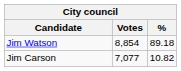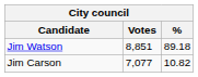 <table class="wikitable">
 <tr>
 <th colspan="3">City council</th>
 </tr>
 <tr>
 <th style="width: 170px">Candidate</th>
 <th style="width: 50px">Votes</th>
 <th style="width: 40px">%</th>
 </tr>
 <tr>
 <td><a href='#'>Jim Watson</a></td>
-<td>8,854</td>
+<td>8,851</td>
 <td>89.18</td>
 </tr>
 <tr>
 <td>Jim Carson</td>
 <td>7,077</td>
 <td>10.82</td>
 </tr>
 </table>
